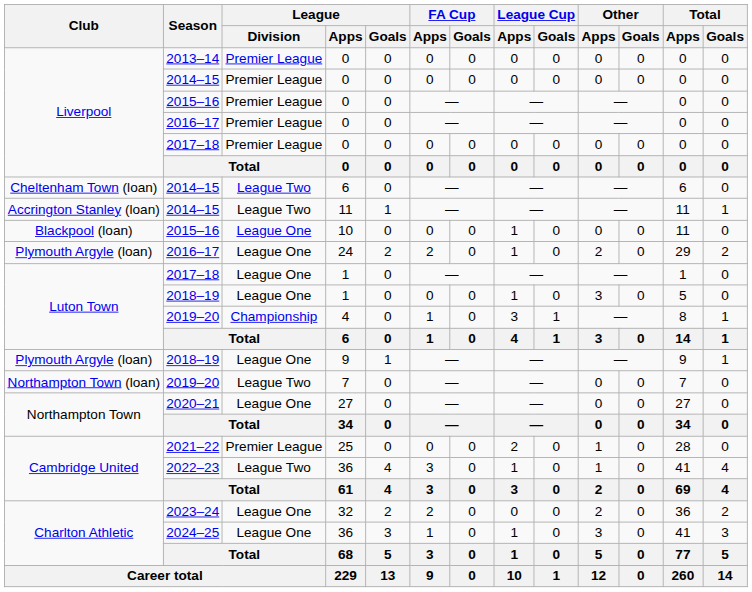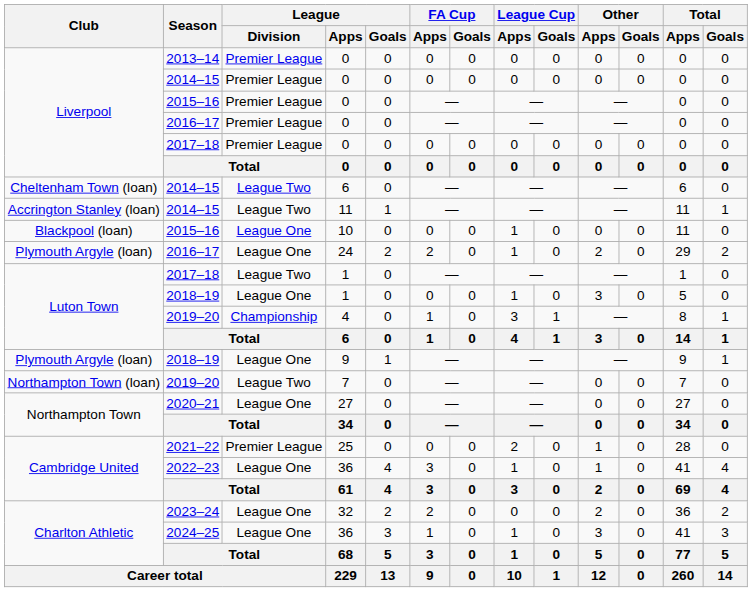 <table class=wikitable style=text-align:center>
 <tr>
 <th rowspan=2>Club</th>
 <th rowspan=2>Season</th>
 <th colspan=3>League</th>
 <th colspan=2><a href='#'>FA Cup</a></th>
 <th colspan=2><a href='#'>League Cup</a></th>
 <th colspan=2>Other</th>
 <th colspan=2>Total</th>
 </tr>
 <tr>
 <th>Division</th>
 <th>Apps</th>
 <th>Goals</th>
 <th>Apps</th>
 <th>Goals</th>
 <th>Apps</th>
 <th>Goals</th>
 <th>Apps</th>
 <th>Goals</th>
 <th>Apps</th>
 <th>Goals</th>
 </tr>
 <tr>
 <td rowspan=6><a href='#'>Liverpool</a></td>
 <td><a href='#'>2013–14</a></td>
 <td><a href='#'>Premier League</a></td>
 <td>0</td>
 <td>0</td>
 <td>0</td>
 <td>0</td>
 <td>0</td>
 <td>0</td>
 <td>0</td>
 <td>0</td>
 <td>0</td>
 <td>0</td>
 </tr>
 <tr>
 <td><a href='#'>2014–15</a></td>
 <td>Premier League</td>
 <td>0</td>
 <td>0</td>
 <td>0</td>
 <td>0</td>
 <td>0</td>
 <td>0</td>
 <td>0</td>
 <td>0</td>
 <td>0</td>
 <td>0</td>
 </tr>
 <tr>
 <td><a href='#'>2015–16</a></td>
 <td>Premier League</td>
 <td>0</td>
 <td>0</td>
 <td colspan=2>—</td>
 <td colspan=2>—</td>
 <td colspan=2>—</td>
 <td>0</td>
 <td>0</td>
 </tr>
 <tr>
 <td><a href='#'>2016–17</a></td>
 <td>Premier League</td>
 <td>0</td>
 <td>0</td>
 <td colspan=2>—</td>
 <td colspan=2>—</td>
 <td colspan=2>—</td>
 <td>0</td>
 <td>0</td>
 </tr>
 <tr>
 <td><a href='#'>2017–18</a></td>
 <td>Premier League</td>
 <td>0</td>
 <td>0</td>
 <td>0</td>
 <td>0</td>
 <td>0</td>
 <td>0</td>
 <td>0</td>
 <td>0</td>
 <td>0</td>
 <td>0</td>
 </tr>
 <tr>
 <th colspan=2>Total</th>
 <th>0</th>
 <th>0</th>
 <th>0</th>
 <th>0</th>
 <th>0</th>
 <th>0</th>
 <th>0</th>
 <th>0</th>
 <th>0</th>
 <th>0</th>
 </tr>
 <tr>
 <td><a href='#'>Cheltenham Town</a> (loan)</td>
 <td><a href='#'>2014–15</a></td>
 <td><a href='#'>League Two</a></td>
 <td>6</td>
 <td>0</td>
 <td colspan=2>—</td>
 <td colspan=2>—</td>
 <td colspan=2>—</td>
 <td>6</td>
 <td>0</td>
 </tr>
 <tr>
 <td><a href='#'>Accrington Stanley</a> (loan)</td>
 <td><a href='#'>2014–15</a></td>
 <td>League Two</td>
 <td>11</td>
 <td>1</td>
 <td colspan=2>—</td>
 <td colspan=2>—</td>
 <td colspan=2>—</td>
 <td>11</td>
 <td>1</td>
 </tr>
 <tr>
 <td><a href='#'>Blackpool</a> (loan)</td>
 <td><a href='#'>2015–16</a></td>
 <td><a href='#'>League One</a></td>
 <td>10</td>
 <td>0</td>
 <td>0</td>
 <td>0</td>
 <td>1</td>
 <td>0</td>
 <td>0</td>
 <td>0</td>
 <td>11</td>
 <td>0</td>
 </tr>
 <tr>
 <td><a href='#'>Plymouth Argyle</a> (loan)</td>
 <td><a href='#'>2016–17</a></td>
 <td>League One</td>
 <td>24</td>
 <td>2</td>
 <td>2</td>
 <td>0</td>
 <td>1</td>
 <td>0</td>
 <td>2</td>
 <td>0</td>
 <td>29</td>
 <td>2</td>
 </tr>
 <tr>
 <td rowspan=4><a href='#'>Luton Town</a></td>
 <td><a href='#'>2017–18</a></td>
-<td>League One</td>
+<td>League Two</td>
 <td>1</td>
 <td>0</td>
 <td colspan=2>—</td>
 <td colspan=2>—</td>
 <td colspan=2>—</td>
 <td>1</td>
 <td>0</td>
 </tr>
 <tr>
 <td><a href='#'>2018–19</a></td>
 <td>League One</td>
 <td>1</td>
 <td>0</td>
 <td>0</td>
 <td>0</td>
 <td>1</td>
 <td>0</td>
 <td>3</td>
 <td>0</td>
 <td>5</td>
 <td>0</td>
 </tr>
 <tr>
 <td><a href='#'>2019–20</a></td>
 <td><a href='#'>Championship</a></td>
 <td>4</td>
 <td>0</td>
 <td>1</td>
 <td>0</td>
 <td>3</td>
 <td>1</td>
 <td colspan=2>—</td>
 <td>8</td>
 <td>1</td>
 </tr>
 <tr>
 <th colspan=2>Total</th>
 <th>6</th>
 <th>0</th>
 <th>1</th>
 <th>0</th>
 <th>4</th>
 <th>1</th>
 <th>3</th>
 <th>0</th>
 <th>14</th>
 <th>1</th>
 </tr>
 <tr>
 <td><a href='#'>Plymouth Argyle</a> (loan)</td>
 <td><a href='#'>2018–19</a></td>
 <td>League One</td>
 <td>9</td>
 <td>1</td>
 <td colspan=2>—</td>
 <td colspan=2>—</td>
 <td colspan=2>—</td>
 <td>9</td>
 <td>1</td>
 </tr>
 <tr>
 <td><a href='#'>Northampton Town</a> (loan)</td>
 <td><a href='#'>2019–20</a></td>
 <td>League Two</td>
 <td>7</td>
 <td>0</td>
 <td colspan=2>—</td>
 <td colspan=2>—</td>
 <td>0</td>
 <td>0</td>
 <td>7</td>
 <td>0</td>
 </tr>
 <tr>
 <td rowspan=2>Northampton Town</td>
 <td><a href='#'>2020–21</a></td>
 <td>League One</td>
 <td>27</td>
 <td>0</td>
 <td colspan=2>—</td>
 <td colspan=2>—</td>
 <td>0</td>
 <td>0</td>
 <td>27</td>
 <td>0</td>
 </tr>
 <tr>
 <th colspan=2>Total</th>
 <th>34</th>
 <th>0</th>
 <th colspan=2>—</th>
 <th colspan=2>—</th>
 <th>0</th>
 <th>0</th>
 <th>34</th>
 <th>0</th>
 </tr>
 <tr>
 <td rowspan="3"><a href='#'>Cambridge United</a></td>
 <td><a href='#'>2021–22</a></td>
 <td>Premier League</td>
 <td>25</td>
 <td>0</td>
 <td>0</td>
 <td>0</td>
 <td>2</td>
 <td>0</td>
 <td>1</td>
 <td>0</td>
 <td>28</td>
 <td>0</td>
 </tr>
 <tr>
 <td><a href='#'>2022–23</a></td>
-<td>League Two</td>
+<td>League One</td>
 <td>36</td>
 <td>4</td>
 <td>3</td>
 <td>0</td>
 <td>1</td>
 <td>0</td>
 <td>1</td>
 <td>0</td>
 <td>41</td>
 <td>4</td>
 </tr>
 <tr>
 <th colspan=2>Total</th>
 <th>61</th>
 <th>4</th>
 <th>3</th>
 <th>0</th>
 <th>3</th>
 <th>0</th>
 <th>2</th>
 <th>0</th>
 <th>69</th>
 <th>4</th>
 </tr>
 <tr>
 <td rowspan=3><a href='#'>Charlton Athletic</a></td>
 <td><a href='#'>2023–24</a></td>
 <td>League One</td>
 <td>32</td>
 <td>2</td>
 <td>2</td>
 <td>0</td>
 <td>0</td>
 <td>0</td>
 <td>2</td>
 <td>0</td>
 <td>36</td>
 <td>2</td>
 </tr>
 <tr>
 <td><a href='#'>2024–25</a></td>
 <td>League One</td>
 <td>36</td>
 <td>3</td>
 <td>1</td>
 <td>0</td>
 <td>1</td>
 <td>0</td>
 <td>3</td>
 <td>0</td>
 <td>41</td>
 <td>3</td>
 </tr>
 <tr>
 <th colspan=2>Total</th>
 <th>68</th>
 <th>5</th>
 <th>3</th>
 <th>0</th>
 <th>1</th>
 <th>0</th>
 <th>5</th>
 <th>0</th>
 <th>77</th>
 <th>5</th>
 </tr>
 <tr>
 <th colspan=3>Career total</th>
 <th>229</th>
 <th>13</th>
 <th>9</th>
 <th>0</th>
 <th>10</th>
 <th>1</th>
 <th>12</th>
 <th>0</th>
 <th>260</th>
 <th>14</th>
 </tr>
 </table>
